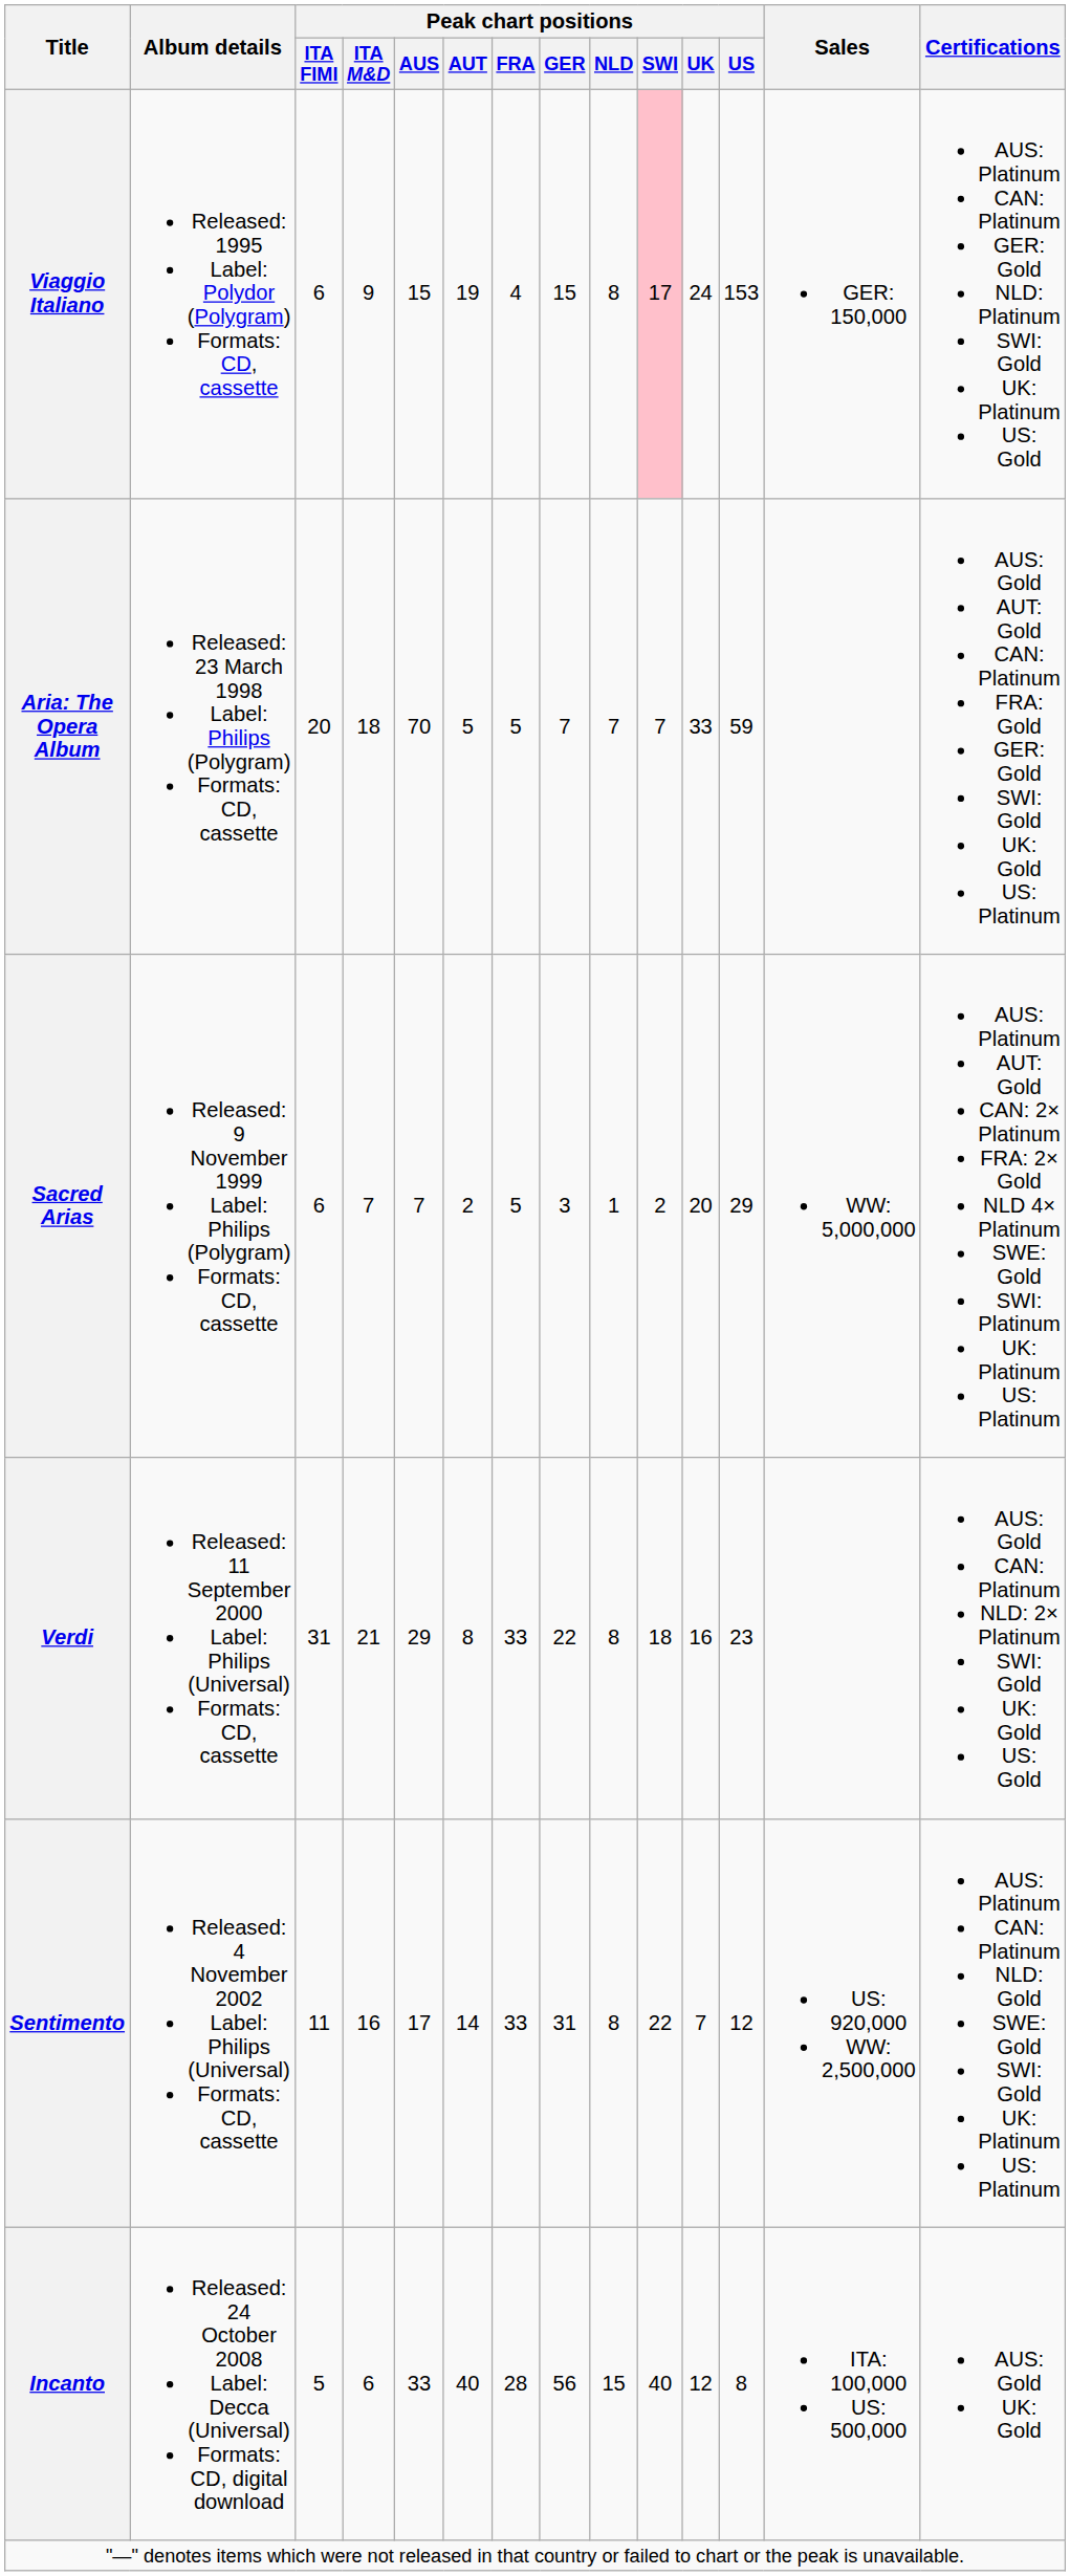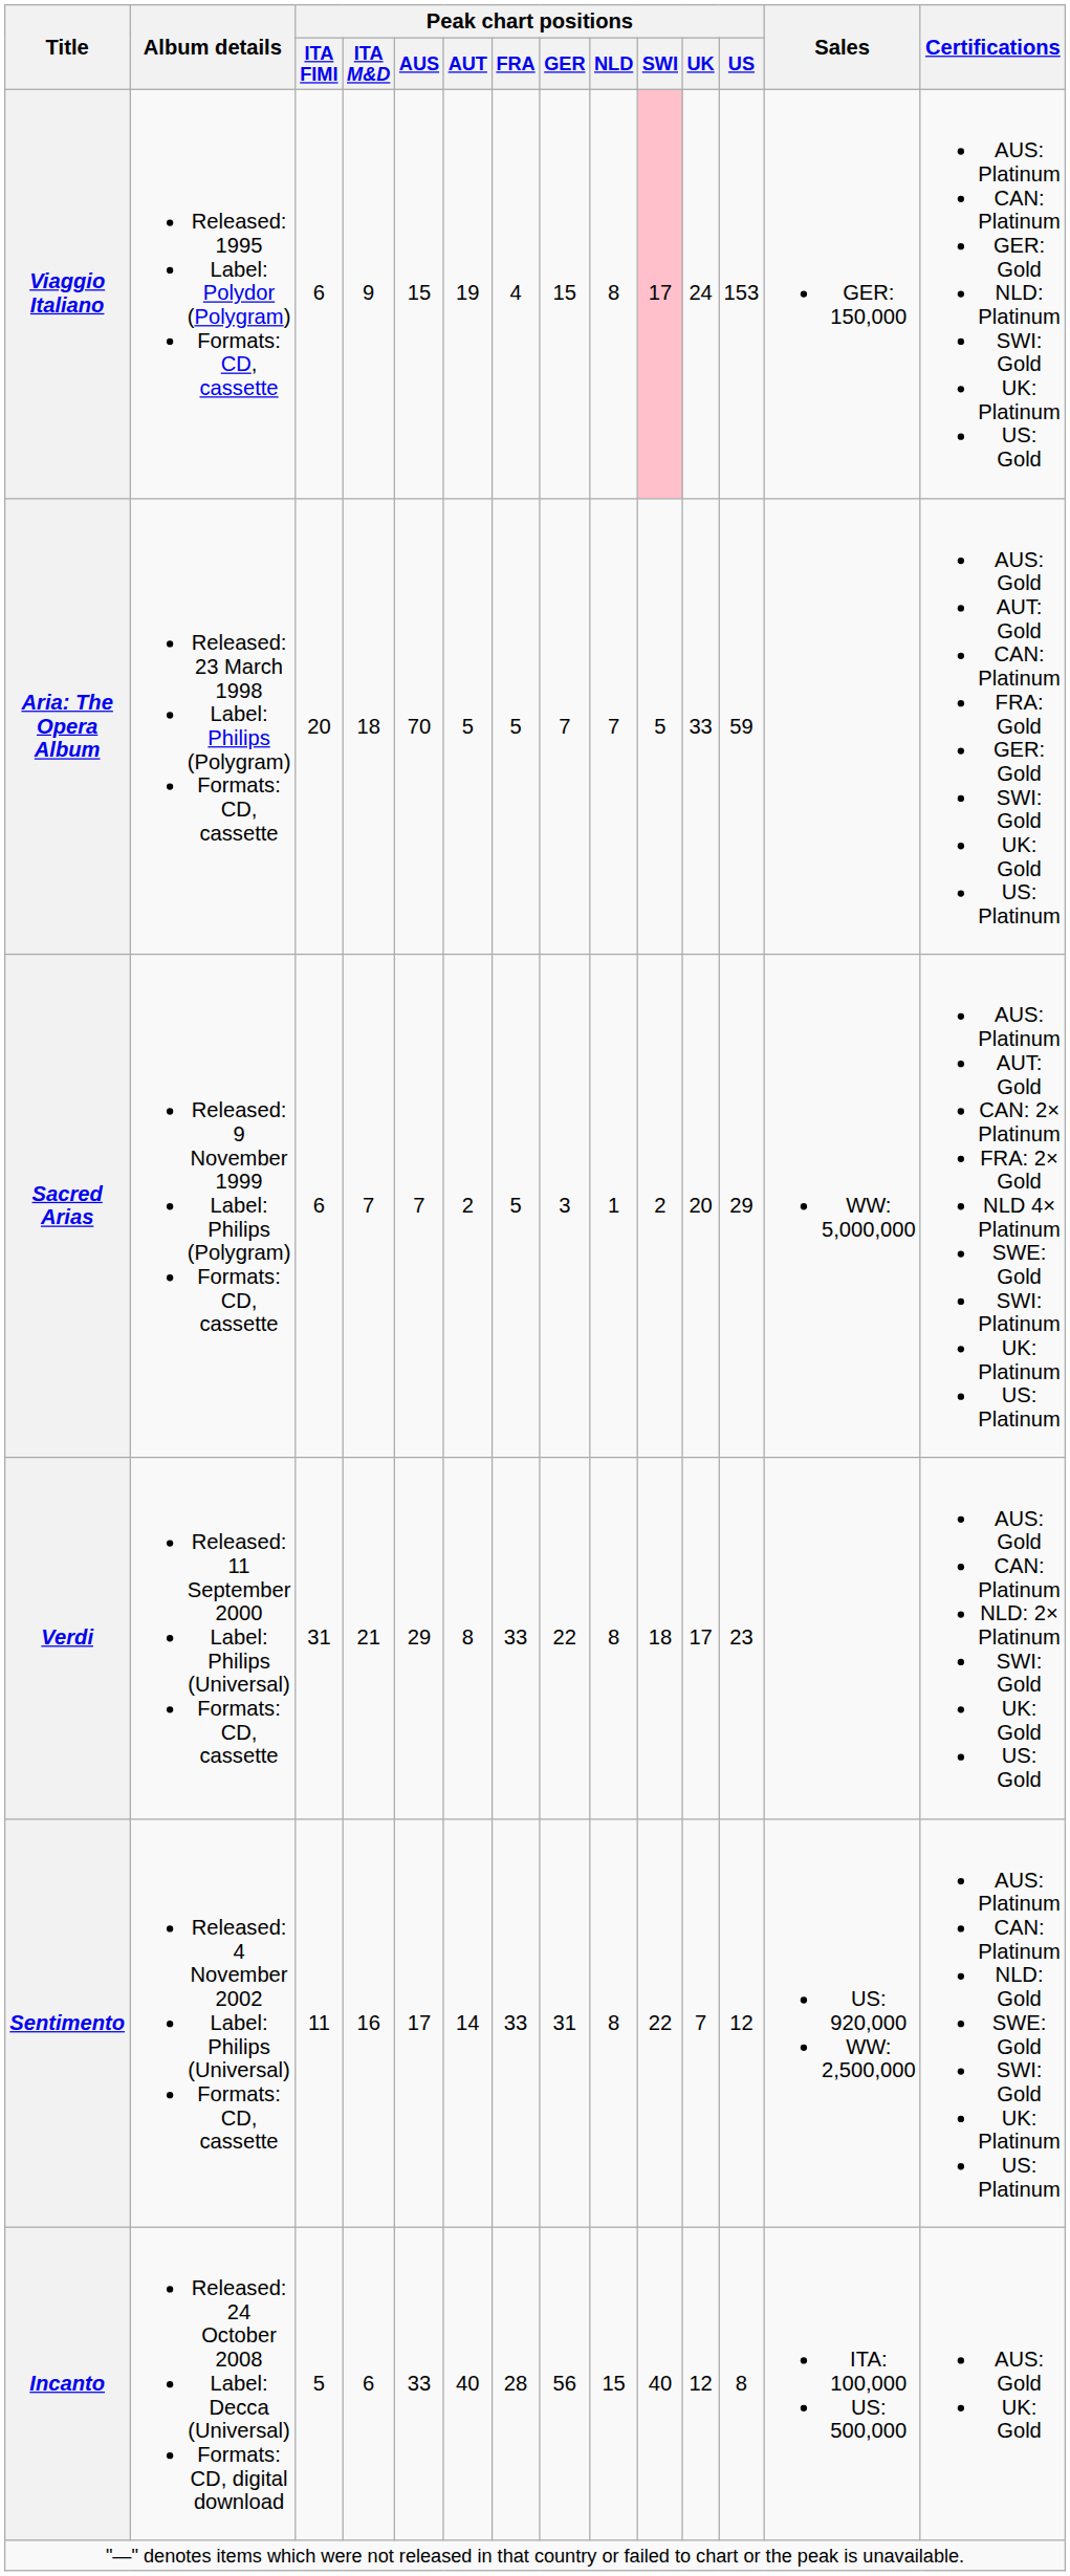 <table class="wikitable plainrowheaders" style="text-align:center;">
 <tr>
 <th scope="col" rowspan="2" style="width:12em;">Title</th>
 <th scope="col" rowspan="2" style="width:16em;">Album details</th>
 <th scope="col" colspan="10">Peak chart positions</th>
 <th scope="col" rowspan="2" style="width:12em;">Sales</th>
 <th scope="col" rowspan="2" style="width:12em;"><a href='#'>Certifications</a></th>
 </tr>
 <tr>
 <th scope="col" style="width:3em;font-size:90%;"><a href='#'>ITA<br>FIMI</a><br></th>
 <th scope="col" style="width:3em;font-size:90%;"><a href='#'>ITA<br><em>M&D</em></a><br></th>
 <th scope="col" style="width:3em;font-size:90%;"><a href='#'>AUS</a><br></th>
 <th scope="col" style="width:3em;font-size:90%;"><a href='#'>AUT</a><br></th>
 <th scope="col" style="width:3em;font-size:90%;"><a href='#'>FRA</a><br></th>
 <th scope="col" style="width:3em;font-size:90%;"><a href='#'>GER</a><br></th>
 <th scope="col" style="width:3em;font-size:90%;"><a href='#'>NLD</a><br></th>
 <th scope="col" style="width:3em;font-size:90%;"><a href='#'>SWI</a><br></th>
 <th scope="col" style="width:3em;font-size:90%;"><a href='#'>UK</a><br></th>
 <th scope="col" style="width:3em;font-size:90%;"><a href='#'>US</a><br></th>
 </tr>
 <tr>
 <th scope="row"><em><a href='#'>Viaggio Italiano</a></em></th>
 <td><br><ul><li>Released: 1995</li><li>Label: <a href='#'>Polydor</a> (<a href='#'>Polygram</a>)</li><li>Formats: <a href='#'>CD</a>, <a href='#'>cassette</a></li></ul></td>
 <td>6</td>
 <td>9</td>
 <td>15</td>
 <td>19</td>
 <td>4</td>
 <td>15</td>
 <td>8</td>
 <td style="background: pink;">17</td>
 <td>24</td>
 <td>153</td>
 <td><br><ul><li>GER: 150,000</li></ul></td>
 <td><br><ul><li>AUS: Platinum</li><li>CAN: Platinum</li><li>GER: Gold</li><li>NLD: Platinum</li><li>SWI: Gold</li><li>UK: Platinum</li><li>US: Gold</li></ul></td>
 </tr>
 <tr>
 <th scope="row"><em><a href='#'>Aria: The Opera Album</a></em></th>
 <td><br><ul><li>Released: 23 March 1998</li><li>Label: <a href='#'>Philips</a> (Polygram)</li><li>Formats: CD, cassette</li></ul></td>
 <td>20</td>
 <td>18</td>
 <td>70</td>
 <td>5</td>
 <td>5</td>
 <td>7</td>
 <td>7</td>
-<td>7</td>
+<td>5</td>
 <td>33</td>
 <td>59</td>
 <td></td>
 <td><br><ul><li>AUS: Gold</li><li>AUT: Gold</li><li>CAN: Platinum</li><li>FRA: Gold</li><li>GER: Gold</li><li>SWI: Gold</li><li>UK: Gold</li><li>US: Platinum</li></ul></td>
 </tr>
 <tr>
 <th scope="row"><em><a href='#'>Sacred Arias</a></em></th>
 <td><br><ul><li>Released: 9 November 1999</li><li>Label: Philips (Polygram)</li><li>Formats: CD, cassette</li></ul></td>
 <td>6</td>
 <td>7</td>
 <td>7</td>
 <td>2</td>
 <td>5</td>
 <td>3</td>
 <td>1</td>
 <td>2</td>
 <td>20</td>
 <td>29</td>
 <td><br><ul><li>WW: 5,000,000</li></ul></td>
 <td><br><ul><li>AUS: Platinum</li><li>AUT: Gold</li><li>CAN: 2× Platinum</li><li>FRA: 2× Gold</li><li>NLD 4× Platinum</li><li>SWE: Gold</li><li>SWI: Platinum</li><li>UK: Platinum</li><li>US: Platinum</li></ul></td>
 </tr>
 <tr>
 <th scope="row"><em><a href='#'>Verdi</a></em></th>
 <td><br><ul><li>Released: 11 September 2000</li><li>Label: Philips (Universal)</li><li>Formats: CD, cassette</li></ul></td>
 <td>31</td>
 <td>21</td>
 <td>29</td>
 <td>8</td>
 <td>33</td>
 <td>22</td>
 <td>8</td>
 <td>18</td>
-<td>16</td>
+<td>17</td>
 <td>23</td>
 <td></td>
 <td><br><ul><li>AUS: Gold</li><li>CAN: Platinum</li><li>NLD: 2× Platinum</li><li>SWI: Gold</li><li>UK: Gold</li><li>US: Gold</li></ul></td>
 </tr>
 <tr>
 <th scope="row"><em><a href='#'>Sentimento</a></em></th>
 <td><br><ul><li>Released: 4 November 2002</li><li>Label: Philips (Universal)</li><li>Formats: CD, cassette</li></ul></td>
 <td>11</td>
 <td>16</td>
 <td>17</td>
 <td>14</td>
 <td>33</td>
 <td>31</td>
 <td>8</td>
 <td>22</td>
 <td>7</td>
 <td>12</td>
 <td><br><ul><li>US: 920,000</li><li>WW: 2,500,000</li></ul></td>
 <td><br><ul><li>AUS: Platinum</li><li>CAN: Platinum</li><li>NLD: Gold</li><li>SWE: Gold</li><li>SWI: Gold</li><li>UK: Platinum</li><li>US: Platinum</li></ul></td>
 </tr>
 <tr>
 <th scope="row"><em><a href='#'>Incanto</a></em></th>
 <td><br><ul><li>Released: 24 October 2008</li><li>Label: Decca (Universal)</li><li>Formats: CD, digital download</li></ul></td>
 <td>5</td>
 <td>6</td>
 <td>33</td>
 <td>40</td>
 <td>28</td>
 <td>56</td>
 <td>15</td>
 <td>40</td>
 <td>12</td>
 <td>8</td>
 <td><br><ul><li>ITA: 100,000</li><li>US: 500,000</li></ul></td>
 <td><br><ul><li>AUS: Gold</li><li>UK: Gold</li></ul></td>
 </tr>
 <tr>
 <td colspan="15" style="text-align:center; font-size:90%;">"—" denotes items which were not released in that country or failed to chart or the peak is unavailable.</td>
 </tr>
 </table>
